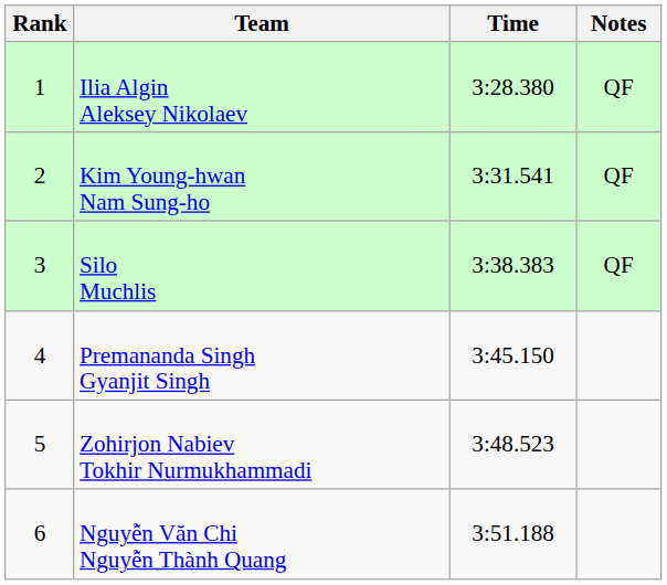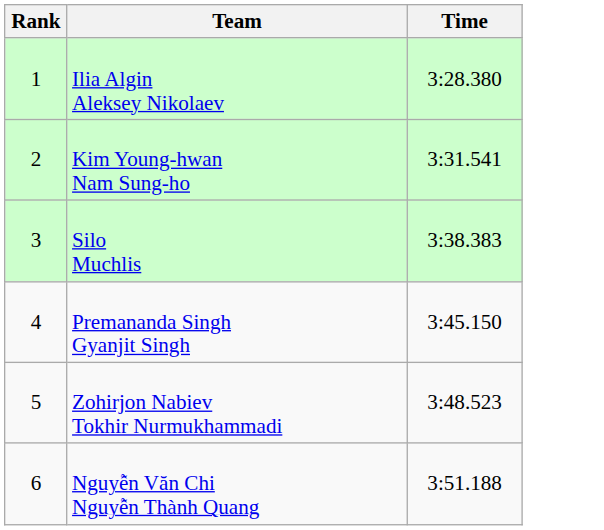 <table class=wikitable style="text-align:center">
 <tr>
 <th width=40>Rank</th>
 <th width=250>Team</th>
 <th width=80>Time</th>
-<th width=50>Notes</th>
 </tr>
 <tr bgcolor="ccffcc">
 <td>1</td>
 <td align=left><br><a href='#'>Ilia Algin</a><br><a href='#'>Aleksey Nikolaev</a></td>
 <td>3:28.380</td>
-<td>QF</td>
 </tr>
 <tr bgcolor="ccffcc">
 <td>2</td>
 <td align=left><br><a href='#'>Kim Young-hwan</a><br><a href='#'>Nam Sung-ho</a></td>
 <td>3:31.541</td>
-<td>QF</td>
 </tr>
 <tr bgcolor="ccffcc">
 <td>3</td>
 <td align=left><br><a href='#'>Silo</a><br><a href='#'>Muchlis</a></td>
 <td>3:38.383</td>
-<td>QF</td>
 </tr>
 <tr>
 <td>4</td>
 <td align=left><br><a href='#'>Premananda Singh</a><br><a href='#'>Gyanjit Singh</a></td>
 <td>3:45.150</td>
-<td></td>
 </tr>
 <tr>
 <td>5</td>
 <td align=left><br><a href='#'>Zohirjon Nabiev</a><br><a href='#'>Tokhir Nurmukhammadi</a></td>
 <td>3:48.523</td>
-<td></td>
 </tr>
 <tr>
 <td>6</td>
 <td align=left><br><a href='#'>Nguyễn Văn Chi</a><br><a href='#'>Nguyễn Thành Quang</a></td>
 <td>3:51.188</td>
-<td></td>
 </tr>
 </table>
